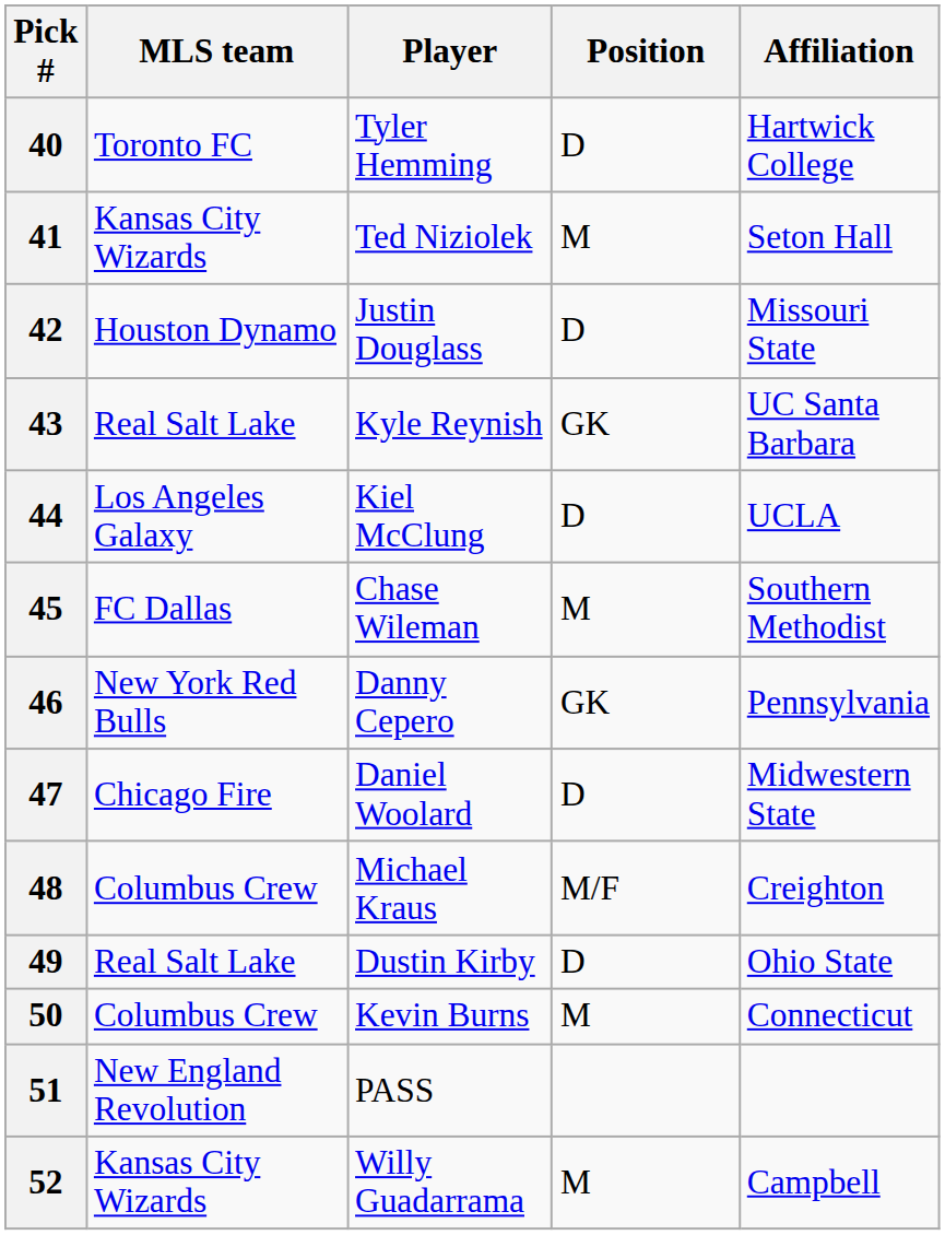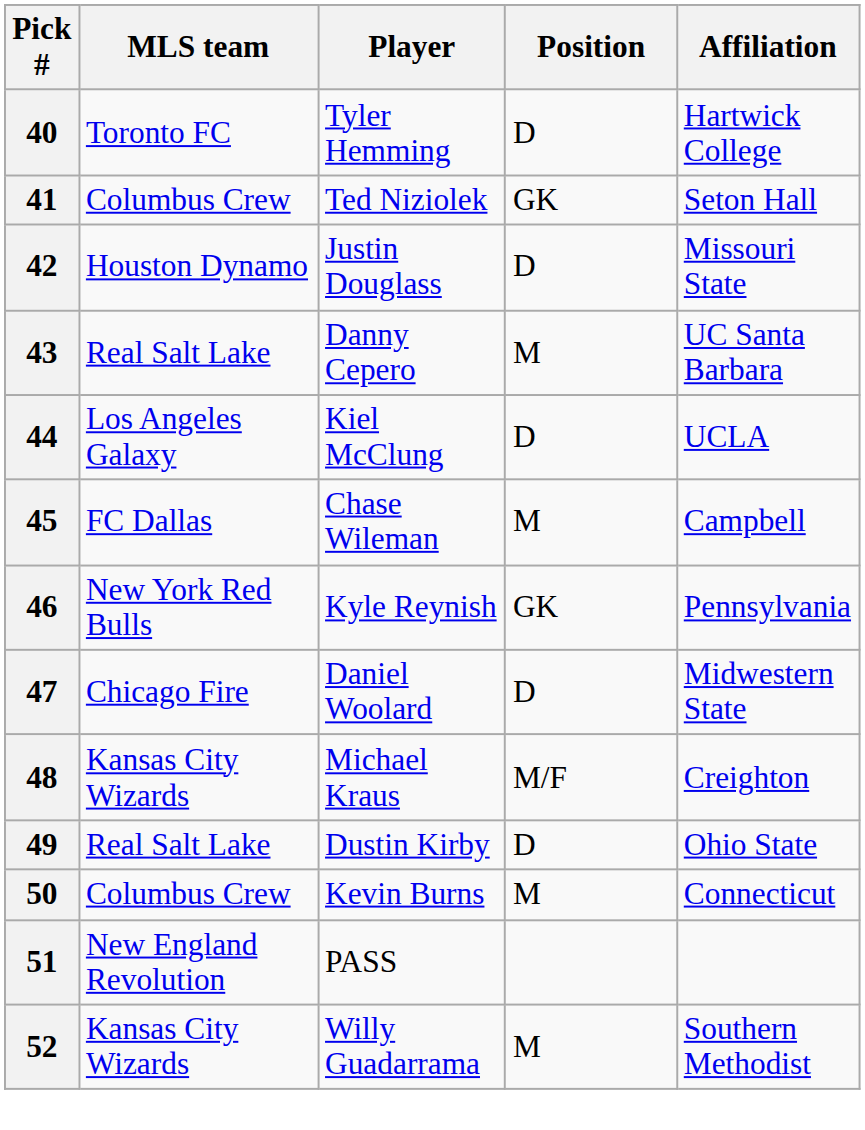 <table class="wikitable sortable" style="width:70%">
 <tr>
 <th width=7%>Pick #</th>
 <th width=28%>MLS team</th>
 <th width=22%>Player</th>
 <th width=20%>Position</th>
 <th>Affiliation</th>
 </tr>
 <tr>
 <th>40</th>
 <td><a href='#'>Toronto FC</a></td>
 <td> <a href='#'>Tyler Hemming</a></td>
 <td>D</td>
 <td><a href='#'>Hartwick College</a></td>
 </tr>
 <tr>
 <th>41</th>
-<td><a href='#'>Kansas City Wizards</a></td>
+<td><a href='#'>Columbus Crew</a></td>
 <td> <a href='#'>Ted Niziolek</a></td>
-<td>M</td>
+<td>GK</td>
 <td><a href='#'>Seton Hall</a></td>
 </tr>
 <tr>
 <th>42</th>
 <td><a href='#'>Houston Dynamo</a></td>
 <td> <a href='#'>Justin Douglass</a></td>
 <td>D</td>
 <td><a href='#'>Missouri State</a></td>
 </tr>
 <tr>
 <th>43</th>
 <td><a href='#'>Real Salt Lake</a></td>
-<td> <a href='#'>Kyle Reynish</a></td>
-<td>GK</td>
+<td> <a href='#'>Danny Cepero</a></td>
+<td>M</td>
 <td><a href='#'>UC Santa Barbara</a></td>
 </tr>
 <tr>
 <th>44</th>
 <td><a href='#'>Los Angeles Galaxy</a></td>
 <td> <a href='#'>Kiel McClung</a></td>
 <td>D</td>
 <td><a href='#'>UCLA</a></td>
 </tr>
 <tr>
 <th>45</th>
 <td><a href='#'>FC Dallas</a></td>
 <td> <a href='#'>Chase Wileman</a></td>
 <td>M</td>
-<td><a href='#'>Southern Methodist</a></td>
+<td><a href='#'>Campbell</a></td>
 </tr>
 <tr>
 <th>46</th>
 <td><a href='#'>New York Red Bulls</a></td>
-<td> <a href='#'>Danny Cepero</a></td>
+<td> <a href='#'>Kyle Reynish</a></td>
 <td>GK</td>
 <td><a href='#'>Pennsylvania</a></td>
 </tr>
 <tr>
 <th>47</th>
 <td><a href='#'>Chicago Fire</a></td>
 <td> <a href='#'>Daniel Woolard</a></td>
 <td>D</td>
 <td><a href='#'>Midwestern State</a></td>
 </tr>
 <tr>
 <th>48</th>
-<td><a href='#'>Columbus Crew</a></td>
+<td><a href='#'>Kansas City Wizards</a></td>
 <td> <a href='#'>Michael Kraus</a></td>
 <td>M/F</td>
 <td><a href='#'>Creighton</a></td>
 </tr>
 <tr>
 <th>49</th>
 <td><a href='#'>Real Salt Lake</a></td>
 <td> <a href='#'>Dustin Kirby</a></td>
 <td>D</td>
 <td><a href='#'>Ohio State</a></td>
 </tr>
 <tr>
 <th>50</th>
 <td><a href='#'>Columbus Crew</a></td>
 <td> <a href='#'>Kevin Burns</a></td>
 <td>M</td>
 <td><a href='#'>Connecticut</a></td>
 </tr>
 <tr>
 <th>51</th>
 <td><a href='#'>New England Revolution</a></td>
 <td>PASS</td>
 <td></td>
 <td></td>
 </tr>
 <tr>
 <th>52</th>
 <td><a href='#'>Kansas City Wizards</a></td>
 <td> <a href='#'>Willy Guadarrama</a></td>
 <td>M</td>
-<td><a href='#'>Campbell</a></td>
+<td><a href='#'>Southern Methodist</a></td>
 </tr>
 </table>
